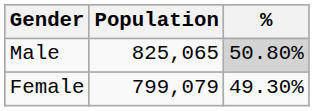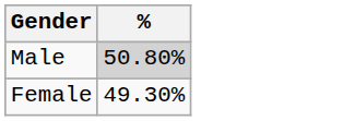 <table class="wikitable" style="font-size: 95%; text-align: right">
 <tr>
 <th>Gender</th>
-<th>Population</th>
 <th>%</th>
 </tr>
 <tr>
 <td align=left>Male</td>
-<td>825,065</td>
 <td style="background: lightgrey;">50.80%</td>
 </tr>
 <tr>
 <td align=left>Female</td>
-<td>799,079</td>
 <td>49.30%</td>
 </tr>
 </table>
